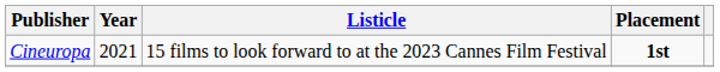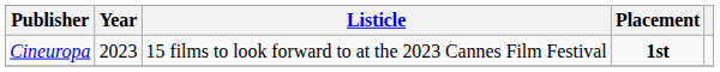 <table class="wikitable plainrowheaders">
 <tr>
 <th scope="col">Publisher</th>
 <th scope="col">Year</th>
 <th scope="col"><a href='#'>Listicle</a></th>
 <th scope="col">Placement</th>
 <th scope="col"></th>
 </tr>
 <tr>
 <td><em><a href='#'>Cineuropa</a></em></td>
-<td>2021</td>
+<td>2023</td>
 <td>15 films to look forward to at the 2023 Cannes Film Festival</td>
 <td style="text-align:center;"><strong>1st</strong></td>
 <td style="text-align:center;"></td>
 </tr>
 <tr>
 </tr>
 </table>
